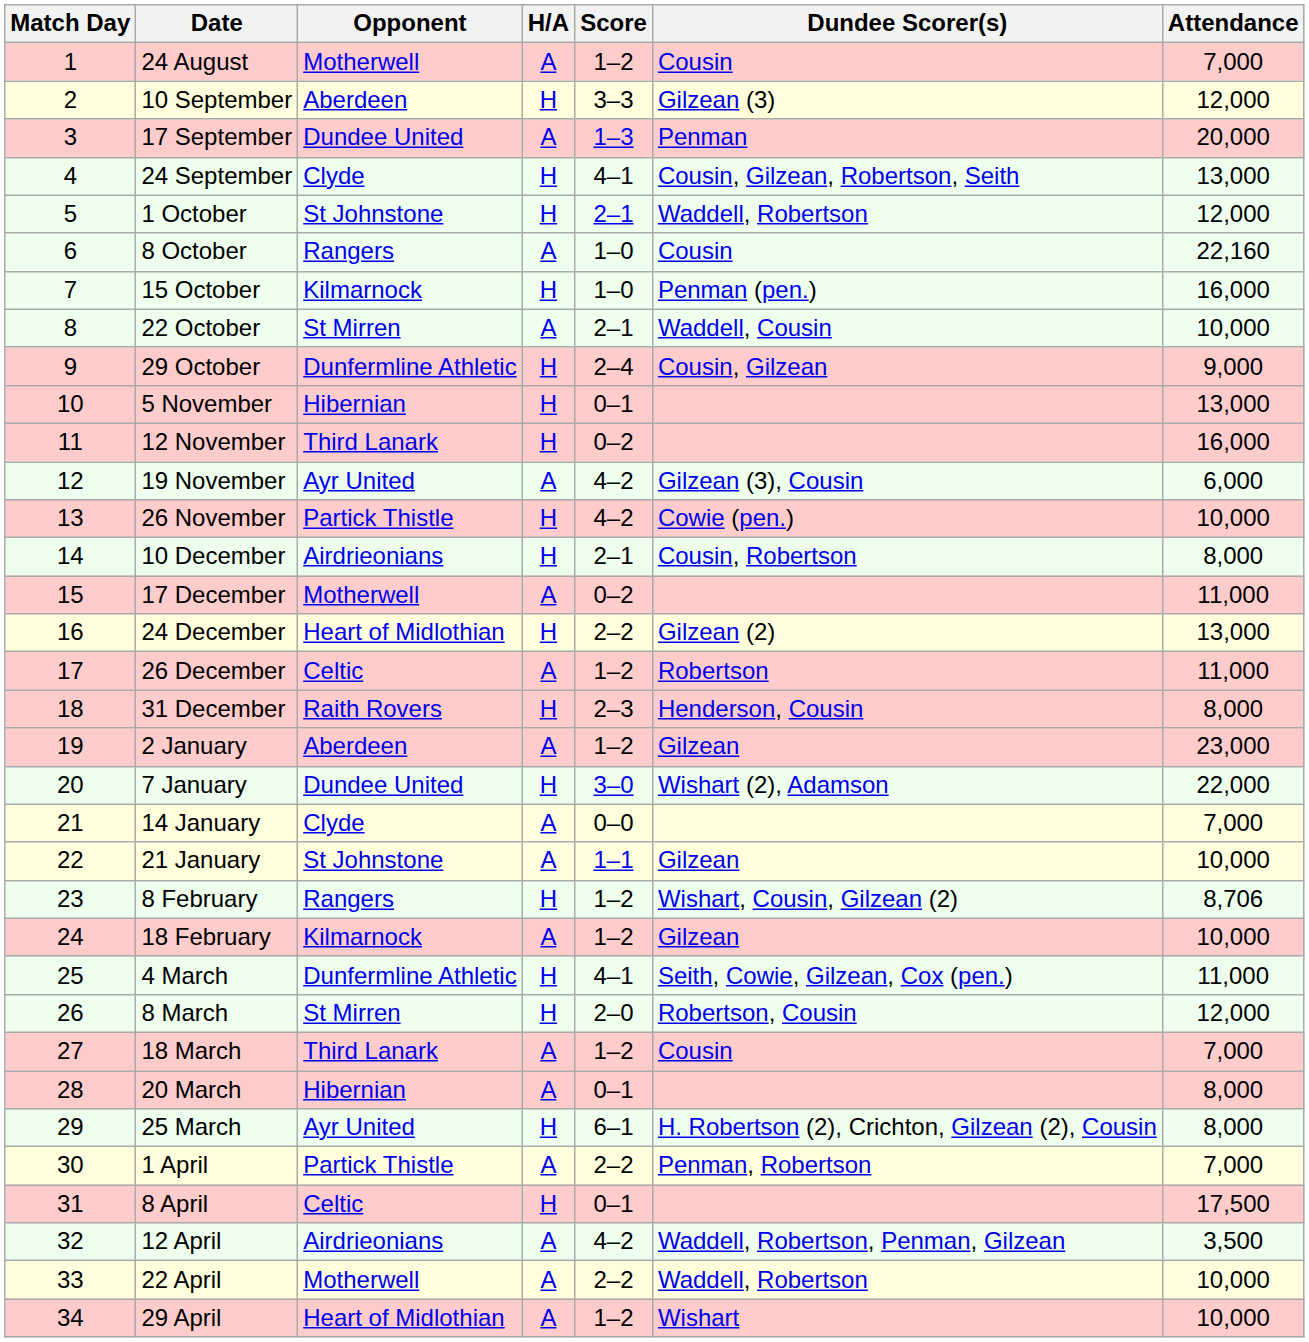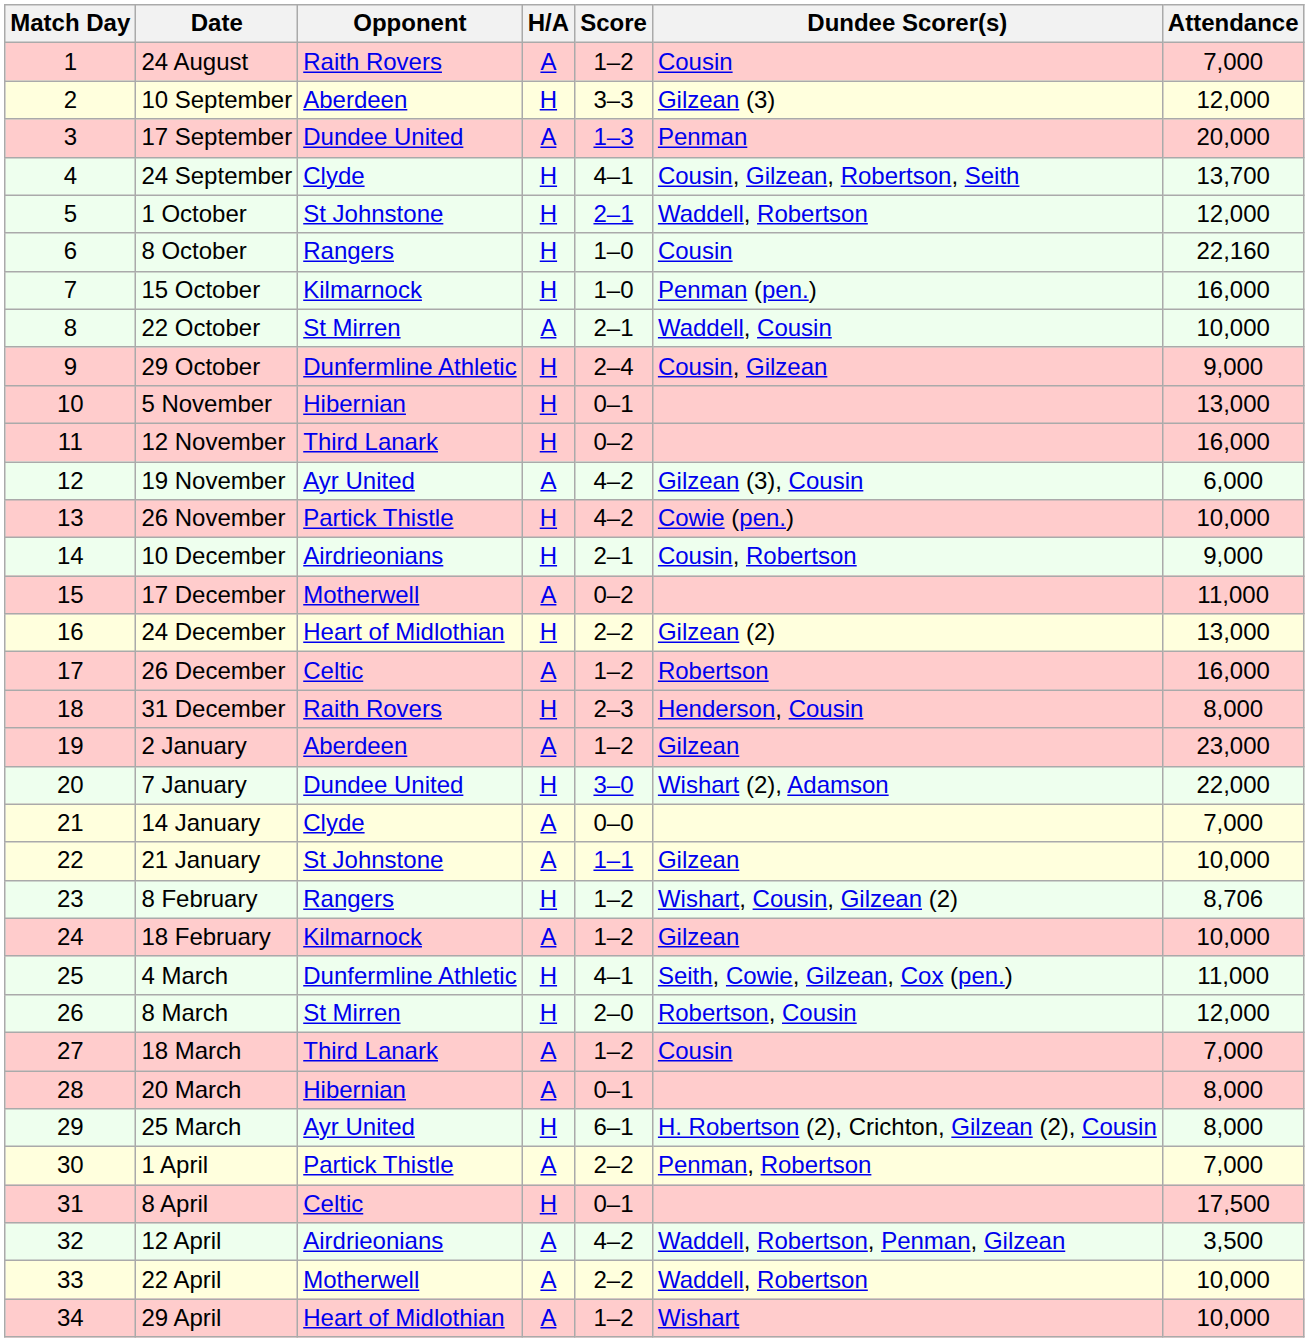 <table class="wikitable" style="text-align:center">
 <tr>
 <th>Match Day</th>
 <th>Date</th>
 <th>Opponent</th>
 <th>H/A</th>
 <th>Score</th>
 <th>Dundee Scorer(s)</th>
 <th>Attendance</th>
 </tr>
 <tr bgcolor="#FFCCCC">
 <td>1</td>
 <td align="left">24 August</td>
-<td align="left"><a href='#'>Motherwell</a></td>
+<td align="left"><a href='#'>Raith Rovers</a></td>
 <td><a href='#'>A</a></td>
 <td>1–2</td>
 <td align="left"><a href='#'>Cousin</a></td>
 <td>7,000</td>
 </tr>
 <tr bgcolor="#FFFFDD">
 <td>2</td>
 <td align="left">10 September</td>
 <td align="left"><a href='#'>Aberdeen</a></td>
 <td><a href='#'>H</a></td>
 <td>3–3</td>
 <td align="left"><a href='#'>Gilzean</a> (3)</td>
 <td>12,000</td>
 </tr>
 <tr bgcolor="#FFCCCC">
 <td>3</td>
 <td align="left">17 September</td>
 <td align="left"><a href='#'>Dundee United</a></td>
 <td><a href='#'>A</a></td>
 <td><a href='#'>1–3</a></td>
 <td align="left"><a href='#'>Penman</a></td>
 <td>20,000</td>
 </tr>
 <tr bgcolor="#EEFFEE">
 <td>4</td>
 <td align="left">24 September</td>
 <td align="left"><a href='#'>Clyde</a></td>
 <td><a href='#'>H</a></td>
 <td>4–1</td>
 <td align="left"><a href='#'>Cousin</a>, <a href='#'>Gilzean</a>, <a href='#'>Robertson</a>, <a href='#'>Seith</a></td>
-<td>13,000</td>
+<td>13,700</td>
 </tr>
 <tr bgcolor="#EEFFEE">
 <td>5</td>
 <td align="left">1 October</td>
 <td align="left"><a href='#'>St Johnstone</a></td>
 <td><a href='#'>H</a></td>
 <td><a href='#'>2–1</a></td>
 <td align="left"><a href='#'>Waddell</a>, <a href='#'>Robertson</a></td>
 <td>12,000</td>
 </tr>
 <tr bgcolor="#EEFFEE">
 <td>6</td>
 <td align="left">8 October</td>
 <td align="left"><a href='#'>Rangers</a></td>
-<td><a href='#'>A</a></td>
+<td><a href='#'>H</a></td>
 <td>1–0</td>
 <td align="left"><a href='#'>Cousin</a></td>
 <td>22,160</td>
 </tr>
 <tr bgcolor="#EEFFEE">
 <td>7</td>
 <td align="left">15 October</td>
 <td align="left"><a href='#'>Kilmarnock</a></td>
 <td><a href='#'>H</a></td>
 <td>1–0</td>
 <td align="left"><a href='#'>Penman</a> (<a href='#'>pen.</a>)</td>
 <td>16,000</td>
 </tr>
 <tr bgcolor="#EEFFEE">
 <td>8</td>
 <td align="left">22 October</td>
 <td align="left"><a href='#'>St Mirren</a></td>
 <td><a href='#'>A</a></td>
 <td>2–1</td>
 <td align="left"><a href='#'>Waddell</a>, <a href='#'>Cousin</a></td>
 <td>10,000</td>
 </tr>
 <tr bgcolor="#FFCCCC">
 <td>9</td>
 <td align="left">29 October</td>
 <td align="left"><a href='#'>Dunfermline Athletic</a></td>
 <td><a href='#'>H</a></td>
 <td>2–4</td>
 <td align="left"><a href='#'>Cousin</a>, <a href='#'>Gilzean</a></td>
 <td>9,000</td>
 </tr>
 <tr bgcolor="#FFCCCC">
 <td>10</td>
 <td align="left">5 November</td>
 <td align="left"><a href='#'>Hibernian</a></td>
 <td><a href='#'>H</a></td>
 <td>0–1</td>
 <td align="left"></td>
 <td>13,000</td>
 </tr>
 <tr bgcolor="#FFCCCC">
 <td>11</td>
 <td align="left">12 November</td>
 <td align="left"><a href='#'>Third Lanark</a></td>
 <td><a href='#'>H</a></td>
 <td>0–2</td>
 <td align="left"></td>
 <td>16,000</td>
 </tr>
 <tr bgcolor="#EEFFEE">
 <td>12</td>
 <td align="left">19 November</td>
 <td align="left"><a href='#'>Ayr United</a></td>
 <td><a href='#'>A</a></td>
 <td>4–2</td>
 <td align="left"><a href='#'>Gilzean</a> (3), <a href='#'>Cousin</a></td>
 <td>6,000</td>
 </tr>
 <tr bgcolor="#FFCCCC">
 <td>13</td>
 <td align="left">26 November</td>
 <td align="left"><a href='#'>Partick Thistle</a></td>
 <td><a href='#'>H</a></td>
 <td>4–2</td>
 <td align="left"><a href='#'>Cowie</a> (<a href='#'>pen.</a>)</td>
 <td>10,000</td>
 </tr>
 <tr bgcolor="#EEFFEE">
 <td>14</td>
 <td align="left">10 December</td>
 <td align="left"><a href='#'>Airdrieonians</a></td>
 <td><a href='#'>H</a></td>
 <td>2–1</td>
 <td align="left"><a href='#'>Cousin</a>, <a href='#'>Robertson</a></td>
-<td>8,000</td>
+<td>9,000</td>
 </tr>
 <tr bgcolor="#FFCCCC">
 <td>15</td>
 <td align="left">17 December</td>
 <td align="left"><a href='#'>Motherwell</a></td>
 <td><a href='#'>A</a></td>
 <td>0–2</td>
 <td align="left"></td>
 <td>11,000</td>
 </tr>
 <tr bgcolor="#FFFFDD">
 <td>16</td>
 <td align="left">24 December</td>
 <td align="left"><a href='#'>Heart of Midlothian</a></td>
 <td><a href='#'>H</a></td>
 <td>2–2</td>
 <td align="left"><a href='#'>Gilzean</a> (2)</td>
 <td>13,000</td>
 </tr>
 <tr bgcolor="#FFCCCC">
 <td>17</td>
 <td align="left">26 December</td>
 <td align="left"><a href='#'>Celtic</a></td>
 <td><a href='#'>A</a></td>
 <td>1–2</td>
 <td align="left"><a href='#'>Robertson</a></td>
-<td>11,000</td>
+<td>16,000</td>
 </tr>
 <tr bgcolor="#FFCCCC">
 <td>18</td>
 <td align="left">31 December</td>
 <td align="left"><a href='#'>Raith Rovers</a></td>
 <td><a href='#'>H</a></td>
 <td>2–3</td>
 <td align="left"><a href='#'>Henderson</a>, <a href='#'>Cousin</a></td>
 <td>8,000</td>
 </tr>
 <tr bgcolor="#FFCCCC">
 <td>19</td>
 <td align="left">2 January</td>
 <td align="left"><a href='#'>Aberdeen</a></td>
 <td><a href='#'>A</a></td>
 <td>1–2</td>
 <td align="left"><a href='#'>Gilzean</a></td>
 <td>23,000</td>
 </tr>
 <tr bgcolor="#EEFFEE">
 <td>20</td>
 <td align="left">7 January</td>
 <td align="left"><a href='#'>Dundee United</a></td>
 <td><a href='#'>H</a></td>
 <td><a href='#'>3–0</a></td>
 <td align="left"><a href='#'>Wishart</a> (2), <a href='#'>Adamson</a></td>
 <td>22,000</td>
 </tr>
 <tr bgcolor="#FFFFDD">
 <td>21</td>
 <td align="left">14 January</td>
 <td align="left"><a href='#'>Clyde</a></td>
 <td><a href='#'>A</a></td>
 <td>0–0</td>
 <td align="left"></td>
 <td>7,000</td>
 </tr>
 <tr bgcolor="#FFFFDD">
 <td>22</td>
 <td align="left">21 January</td>
 <td align="left"><a href='#'>St Johnstone</a></td>
 <td><a href='#'>A</a></td>
 <td><a href='#'>1–1</a></td>
 <td align="left"><a href='#'>Gilzean</a></td>
 <td>10,000</td>
 </tr>
 <tr bgcolor="#EEFFEE">
 <td>23</td>
 <td align="left">8 February</td>
 <td align="left"><a href='#'>Rangers</a></td>
 <td><a href='#'>H</a></td>
 <td>1–2</td>
 <td align="left"><a href='#'>Wishart</a>, <a href='#'>Cousin</a>, <a href='#'>Gilzean</a> (2)</td>
 <td>8,706</td>
 </tr>
 <tr bgcolor="#FFCCCC">
 <td>24</td>
 <td align="left">18 February</td>
 <td align="left"><a href='#'>Kilmarnock</a></td>
 <td><a href='#'>A</a></td>
 <td>1–2</td>
 <td align="left"><a href='#'>Gilzean</a></td>
 <td>10,000</td>
 </tr>
 <tr bgcolor="#EEFFEE">
 <td>25</td>
 <td align="left">4 March</td>
 <td align="left"><a href='#'>Dunfermline Athletic</a></td>
 <td><a href='#'>H</a></td>
 <td>4–1</td>
 <td align="left"><a href='#'>Seith</a>, <a href='#'>Cowie</a>, <a href='#'>Gilzean</a>, <a href='#'>Cox</a> (<a href='#'>pen.</a>)</td>
 <td>11,000</td>
 </tr>
 <tr bgcolor="#EEFFEE">
 <td>26</td>
 <td align="left">8 March</td>
 <td align="left"><a href='#'>St Mirren</a></td>
 <td><a href='#'>H</a></td>
 <td>2–0</td>
 <td align="left"><a href='#'>Robertson</a>, <a href='#'>Cousin</a></td>
 <td>12,000</td>
 </tr>
 <tr bgcolor="#FFCCCC">
 <td>27</td>
 <td align="left">18 March</td>
 <td align="left"><a href='#'>Third Lanark</a></td>
 <td><a href='#'>A</a></td>
 <td>1–2</td>
 <td align="left"><a href='#'>Cousin</a></td>
 <td>7,000</td>
 </tr>
 <tr bgcolor="#FFCCCC">
 <td>28</td>
 <td align="left">20 March</td>
 <td align="left"><a href='#'>Hibernian</a></td>
 <td><a href='#'>A</a></td>
 <td>0–1</td>
 <td align="left"></td>
 <td>8,000</td>
 </tr>
 <tr bgcolor="#EEFFEE">
 <td>29</td>
 <td align="left">25 March</td>
 <td align="left"><a href='#'>Ayr United</a></td>
 <td><a href='#'>H</a></td>
 <td>6–1</td>
 <td align="left"><a href='#'>H. Robertson</a> (2), Crichton, <a href='#'>Gilzean</a> (2), <a href='#'>Cousin</a></td>
 <td>8,000</td>
 </tr>
 <tr bgcolor="#FFFFDD">
 <td>30</td>
 <td align="left">1 April</td>
 <td align="left"><a href='#'>Partick Thistle</a></td>
 <td><a href='#'>A</a></td>
 <td>2–2</td>
 <td align="left"><a href='#'>Penman</a>, <a href='#'>Robertson</a></td>
 <td>7,000</td>
 </tr>
 <tr bgcolor="#FFCCCC">
 <td>31</td>
 <td align="left">8 April</td>
 <td align="left"><a href='#'>Celtic</a></td>
 <td><a href='#'>H</a></td>
 <td>0–1</td>
 <td align="left"></td>
 <td>17,500</td>
 </tr>
 <tr bgcolor="#EEFFEE">
 <td>32</td>
 <td align="left">12 April</td>
 <td align="left"><a href='#'>Airdrieonians</a></td>
 <td><a href='#'>A</a></td>
 <td>4–2</td>
 <td align="left"><a href='#'>Waddell</a>, <a href='#'>Robertson</a>, <a href='#'>Penman</a>, <a href='#'>Gilzean</a></td>
 <td>3,500</td>
 </tr>
 <tr bgcolor="#FFFFDD">
 <td>33</td>
 <td align="left">22 April</td>
 <td align="left"><a href='#'>Motherwell</a></td>
 <td><a href='#'>A</a></td>
 <td>2–2</td>
 <td align="left"><a href='#'>Waddell</a>, <a href='#'>Robertson</a></td>
 <td>10,000</td>
 </tr>
 <tr bgcolor="#FFCCCC">
 <td>34</td>
 <td align="left">29 April</td>
 <td align="left"><a href='#'>Heart of Midlothian</a></td>
 <td><a href='#'>A</a></td>
 <td>1–2</td>
 <td align="left"><a href='#'>Wishart</a></td>
 <td>10,000</td>
 </tr>
 </table>
